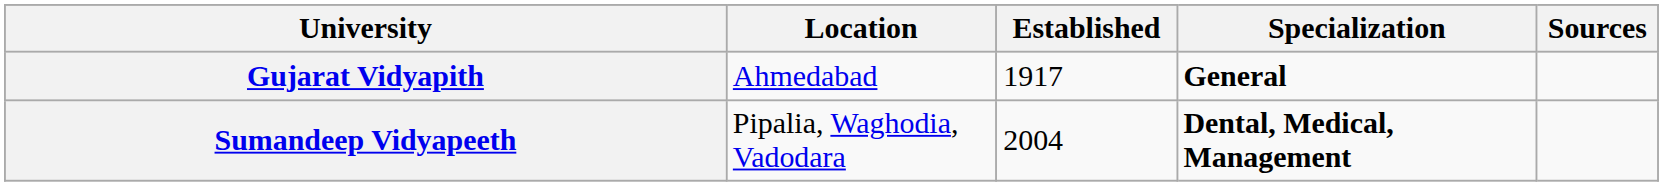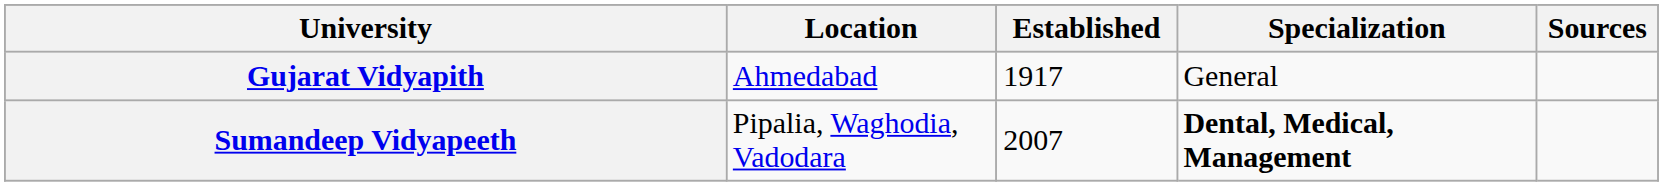 <table class="wikitable sortable collapsible plainrowheaders" border="1" style="text-align:left; width:70%">
 <tr>
 <th scope="col" style="width: 40%;">University</th>
 <th scope="col" style="width: 15%;">Location</th>
 <th scope="col" style="width: 10%;">Established</th>
 <th scope="col" style="width: 20%;">Specialization</th>
 <th scope="col" style="width: 05%;" class="unsortable">Sources</th>
 </tr>
 <tr>
 <th scope="row"><a href='#'>Gujarat Vidyapith</a></th>
 <td><a href='#'>Ahmedabad</a></td>
 <td>1917</td>
-<td><strong>General</strong></td>
+<td>General</td>
 <td></td>
 </tr>
 <tr>
 <th scope="row"><a href='#'>Sumandeep Vidyapeeth</a></th>
 <td>Pipalia, <a href='#'>Waghodia</a>, <a href='#'>Vadodara</a></td>
-<td>2004</td>
+<td>2007</td>
 <td><strong>Dental, Medical, Management</strong></td>
 <td></td>
 </tr>
 </table>
